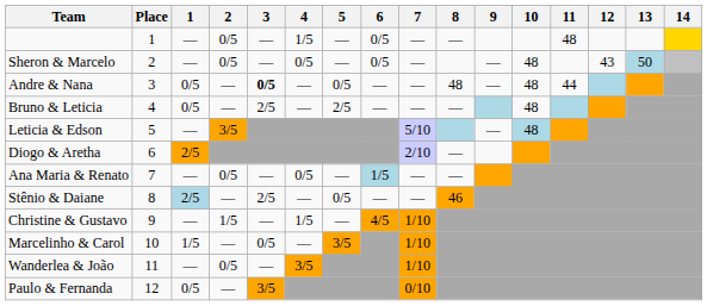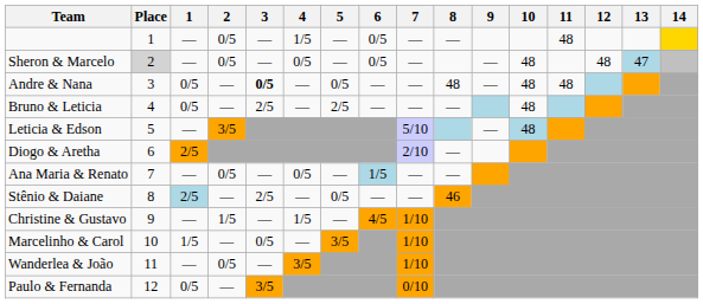 <table class="wikitable" style="margin:1em auto; text-align:center">
 <tr>
 <th>Team</th>
 <th>Place</th>
 <th width=035>1</th>
 <th width=035>2</th>
 <th width=035>3</th>
 <th width=035>4</th>
 <th width=035>5</th>
 <th width=035>6</th>
 <th width=035>7</th>
 <th width=035>8</th>
 <th width=035>9</th>
 <th width=035>10</th>
 <th width=035>11</th>
 <th width=035>12</th>
 <th width=035>13</th>
 <th width=035>14</th>
 </tr>
 <tr>
 <td align="left"></td>
 <td>1</td>
 <td>—</td>
 <td>0/5</td>
 <td>—</td>
 <td>1/5</td>
 <td>—</td>
 <td>0/5</td>
 <td>—</td>
 <td>—</td>
 <td><strong></strong></td>
 <td><strong></strong></td>
 <td>48</td>
 <td><strong></strong></td>
 <td><strong></strong></td>
 <td bgcolor="FFD700"><strong></strong></td>
 </tr>
 <tr>
 <td align="left">Sheron & Marcelo</td>
-<td>2</td>
+<td style="background: lightgrey;">2</td>
 <td>—</td>
 <td>0/5</td>
 <td>—</td>
 <td>0/5</td>
 <td>—</td>
 <td>0/5</td>
 <td>—</td>
 <td><strong></strong></td>
 <td>—</td>
 <td>48</td>
 <td><strong></strong></td>
-<td>43</td>
-<td bgcolor="ADD8E6">50</td>
+<td>48</td>
+<td bgcolor="ADD8E6">47</td>
 <td bgcolor="C0C0C0"><em></em></td>
 </tr>
 <tr>
 <td align="left">Andre & Nana</td>
 <td>3</td>
 <td>0/5</td>
 <td>—</td>
 <td><strong>0/5</strong></td>
 <td>—</td>
 <td>0/5</td>
 <td>—</td>
 <td>—</td>
 <td>48</td>
 <td>—</td>
 <td>48</td>
-<td>44</td>
+<td>48</td>
 <td bgcolor="ADD8E6"><strong></strong></td>
 <td bgcolor="FFA500"><em></em></td>
 <td bgcolor="A9A9A9" colspan=5></td>
 </tr>
 <tr>
 <td align="left">Bruno & Leticia</td>
 <td>4</td>
 <td>0/5</td>
 <td>—</td>
 <td>2/5</td>
 <td>—</td>
 <td>2/5</td>
 <td>—</td>
 <td>—</td>
 <td>—</td>
 <td bgcolor="ADD8E6"><em></em></td>
 <td>48</td>
 <td bgcolor="ADD8E6"><strong></strong></td>
 <td bgcolor="FFA500"><em></em></td>
 <td bgcolor="A9A9A9" colspan=6></td>
 </tr>
 <tr>
 <td align="left">Leticia & Edson</td>
 <td>5</td>
 <td>—</td>
 <td bgcolor="FFA500">3/5</td>
 <td bgcolor="A9A9A9" colspan=4></td>
 <td bgcolor="CCCCFF">5/10</td>
 <td bgcolor="ADD8E6"><em></em></td>
 <td>—</td>
 <td bgcolor="ADD8E6">48</td>
 <td bgcolor="FFA500"><em></em></td>
 <td bgcolor="A9A9A9" colspan=7></td>
 </tr>
 <tr>
 <td align="left">Diogo & Aretha</td>
 <td>6</td>
 <td bgcolor="FFA500">2/5</td>
 <td bgcolor="A9A9A9" colspan=5></td>
 <td bgcolor="CCCCFF">2/10</td>
 <td>—</td>
 <td><strong></strong></td>
 <td bgcolor="FFA500"><em></em></td>
 <td bgcolor="A9A9A9" colspan=8></td>
 </tr>
 <tr>
 <td align="left">Ana Maria & Renato</td>
 <td>7</td>
 <td>—</td>
 <td>0/5</td>
 <td>—</td>
 <td>0/5</td>
 <td>—</td>
 <td bgcolor="ADD8E6">1/5</td>
 <td>—</td>
 <td>—</td>
 <td bgcolor="FFA500"><em></em></td>
 <td bgcolor="A9A9A9" colspan=9></td>
 </tr>
 <tr>
 <td align="left">Stênio & Daiane</td>
 <td>8</td>
 <td bgcolor="ADD8E6">2/5</td>
 <td>—</td>
 <td>2/5</td>
 <td>—</td>
 <td>0/5</td>
 <td>—</td>
 <td>—</td>
 <td bgcolor="FFA500">46</td>
 <td bgcolor="A9A9A9" colspan=10></td>
 </tr>
 <tr>
 <td align="left">Christine & Gustavo</td>
 <td>9</td>
 <td>—</td>
 <td>1/5</td>
 <td>—</td>
 <td>1/5</td>
 <td>—</td>
 <td bgcolor="FFA500">4/5</td>
 <td bgcolor="FFA500">1/10</td>
 <td bgcolor="A9A9A9" colspan=11></td>
 </tr>
 <tr>
 <td align="left">Marcelinho & Carol</td>
 <td>10</td>
 <td>1/5</td>
 <td>—</td>
 <td>0/5</td>
 <td>—</td>
 <td bgcolor="FFA500">3/5</td>
 <td bgcolor="A9A9A9" colspan=1></td>
 <td bgcolor="FFA500">1/10</td>
 <td bgcolor="A9A9A9" colspan=11></td>
 </tr>
 <tr>
 <td align="left">Wanderlea & João</td>
 <td>11</td>
 <td>—</td>
 <td>0/5</td>
 <td>—</td>
 <td bgcolor="FFA500">3/5</td>
 <td bgcolor="A9A9A9" colspan=2></td>
 <td bgcolor="FFA500">1/10</td>
 <td bgcolor="A9A9A9" colspan=11></td>
 </tr>
 <tr>
 <td align="left">Paulo & Fernanda</td>
 <td>12</td>
 <td>0/5</td>
 <td>—</td>
 <td bgcolor="FFA500">3/5</td>
 <td bgcolor="A9A9A9" colspan=3></td>
 <td bgcolor="FFA500">0/10</td>
 <td bgcolor="A9A9A9" colspan=11></td>
 </tr>
 </table>
